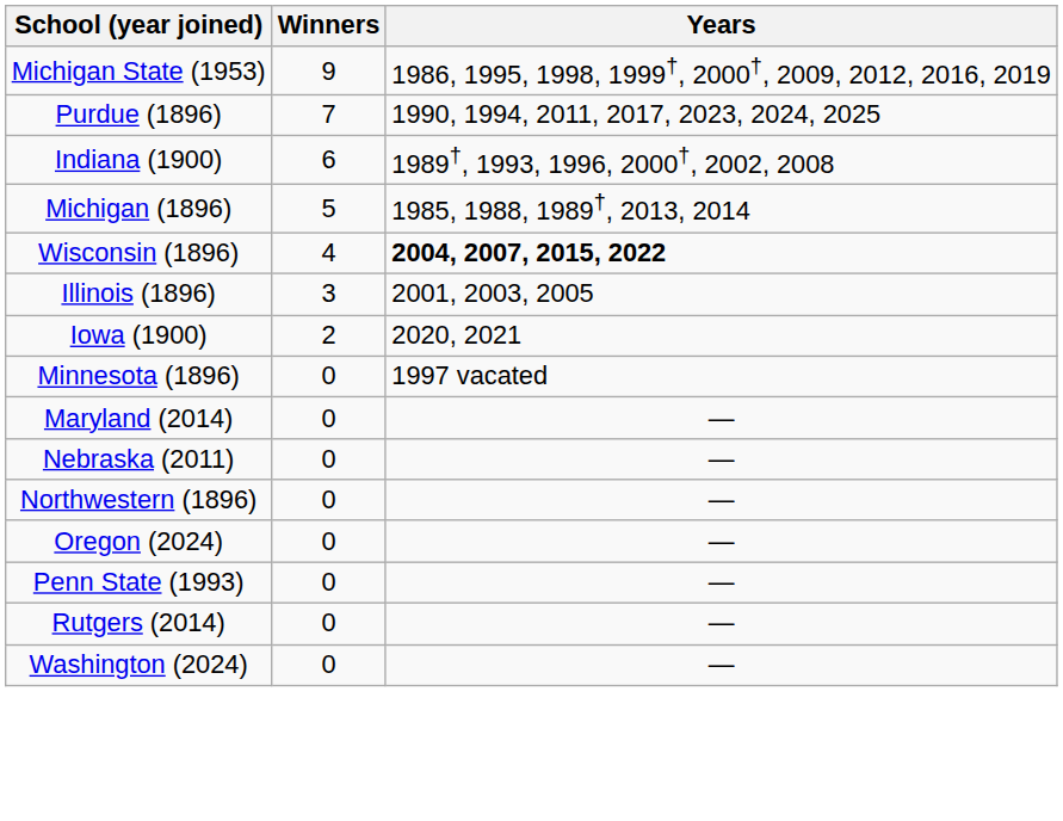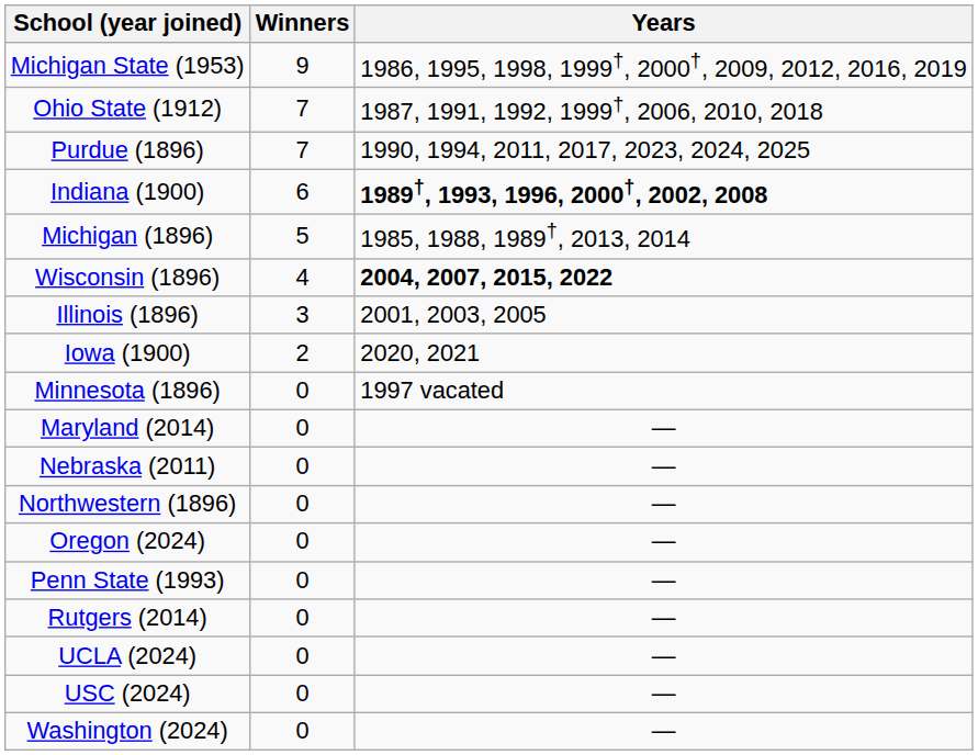 <table class="wikitable">
 <tr>
 <th>School (year joined)</th>
 <th>Winners</th>
 <th>Years</th>
 </tr>
 <tr align="center">
 <td><a href='#'>Michigan State</a> (1953)</td>
 <td>9</td>
 <td align="left">1986, 1995, 1998, 1999<sup>†</sup>, 2000<sup>†</sup>, 2009, 2012, 2016, 2019</td>
 </tr>
 <tr align="center">
+<td><a href='#'>Ohio State</a> (1912)</td>
+<td>7</td>
+<td align="left">1987, 1991, 1992, 1999<sup>†</sup>, 2006, 2010, 2018</td>
+</tr>
+<tr align="center">
 <td><a href='#'>Purdue</a> (1896)</td>
 <td>7</td>
 <td align="left">1990, 1994, 2011, 2017, 2023, 2024, 2025</td>
 </tr>
 <tr align="center">
 <td><a href='#'>Indiana</a> (1900)</td>
 <td>6</td>
-<td align="left">1989<sup>†</sup>, 1993, 1996, 2000<sup>†</sup>, 2002, 2008</td>
+<td align="left"><strong>1989<sup>†</sup>, 1993, 1996, 2000<sup>†</sup>, 2002, 2008</strong></td>
 </tr>
 <tr align="center">
 <td><a href='#'>Michigan</a> (1896)</td>
 <td>5</td>
 <td align="left">1985, 1988, 1989<sup>†</sup>, 2013, 2014</td>
 </tr>
 <tr align="center">
 <td><a href='#'>Wisconsin</a> (1896)</td>
 <td>4</td>
 <td align="left"><strong>2004, 2007, 2015, 2022</strong></td>
 </tr>
 <tr align="center">
 <td><a href='#'>Illinois</a> (1896)</td>
 <td>3</td>
 <td align="left">2001, 2003, 2005</td>
 </tr>
 <tr align="center">
 <td><a href='#'>Iowa</a> (1900)</td>
 <td>2</td>
 <td align="left">2020, 2021</td>
 </tr>
 <tr align="center">
 <td><a href='#'>Minnesota</a> (1896)</td>
 <td>0</td>
 <td align="left">1997 vacated</td>
 </tr>
 <tr align=center>
 <td><a href='#'>Maryland</a> (2014)</td>
 <td>0</td>
 <td>—</td>
 </tr>
 <tr align=center>
 <td><a href='#'>Nebraska</a> (2011)</td>
 <td>0</td>
 <td>—</td>
 </tr>
 <tr align=center>
 <td><a href='#'>Northwestern</a> (1896)</td>
 <td>0</td>
 <td>—</td>
 </tr>
 <tr align=center>
 <td><a href='#'>Oregon</a> (2024)</td>
 <td>0</td>
 <td>—</td>
 </tr>
 <tr align=center>
 <td><a href='#'>Penn State</a> (1993)</td>
 <td>0</td>
 <td>—</td>
 </tr>
 <tr align=center>
 <td><a href='#'>Rutgers</a> (2014)</td>
 <td>0</td>
 <td>—</td>
 </tr>
 <tr align=center>
+<td><a href='#'>UCLA</a> (2024)</td>
+<td>0</td>
+<td>—</td>
+</tr>
+<tr align=center>
+<td><a href='#'>USC</a> (2024)</td>
+<td>0</td>
+<td>—</td>
+</tr>
+<tr align=center>
 <td><a href='#'>Washington</a> (2024)</td>
 <td>0</td>
 <td>—</td>
 </tr>
 </table>
